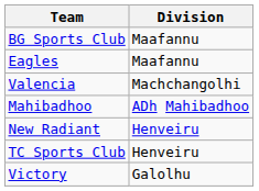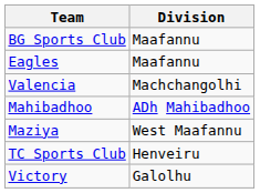 <table class="wikitable sortable" style="text-align: left;">
 <tr>
 <th>Team</th>
 <th>Division</th>
 </tr>
 <tr>
 <td><a href='#'>BG Sports Club</a></td>
 <td>Maafannu</td>
 </tr>
 <tr>
 <td><a href='#'>Eagles</a></td>
 <td>Maafannu</td>
 </tr>
 <tr>
 <td><a href='#'>Valencia</a></td>
 <td>Machchangolhi</td>
 </tr>
 <tr>
 <td><a href='#'>Mahibadhoo</a></td>
 <td><a href='#'>ADh</a> <a href='#'>Mahibadhoo</a></td>
 </tr>
 <tr>
-<td><a href='#'>New Radiant</a></td>
-<td><a href='#'>Henveiru</a></td>
+<td><a href='#'>Maziya</a></td>
+<td>West Maafannu</td>
 </tr>
 <tr>
 <td><a href='#'>TC Sports Club</a></td>
 <td>Henveiru</td>
 </tr>
 <tr>
 <td><a href='#'>Victory</a></td>
 <td>Galolhu</td>
 </tr>
 </table>
